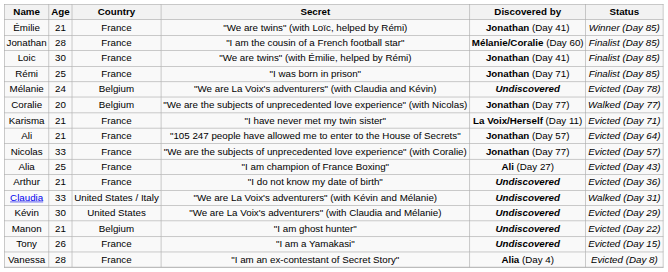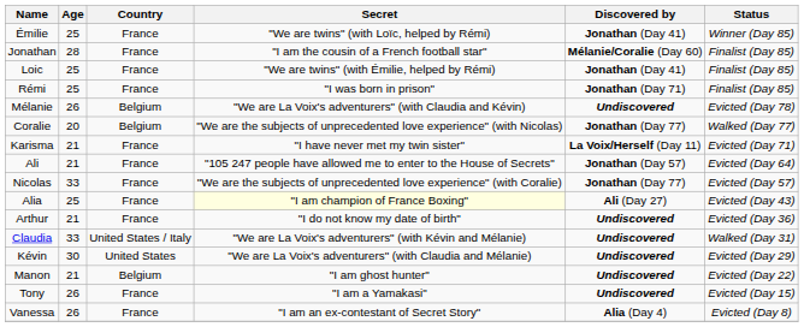 <table class="wikitable sortable centre" style="text-align:center;font-size:100%;">
 <tr>
 <th>Name</th>
 <th>Age</th>
 <th>Country</th>
 <th>Secret</th>
 <th>Discovered by</th>
 <th>Status</th>
 </tr>
 <tr>
 <td>Émilie</td>
-<td>21</td>
+<td>25</td>
 <td>France</td>
 <td>"We are twins" (with Loïc, helped by Rémi)</td>
 <td><strong>Jonathan</strong> (Day 41)</td>
 <td><em>Winner (Day 85)</em></td>
 </tr>
 <tr>
 <td>Jonathan</td>
 <td>28</td>
 <td>France</td>
 <td>"I am the cousin of a French football star"</td>
 <td><strong>Mélanie/Coralie</strong> (Day 60)</td>
 <td><em>Finalist (Day 85)</em></td>
 </tr>
 <tr>
 <td>Loic</td>
-<td>30</td>
+<td>25</td>
 <td>France</td>
 <td>"We are twins" (with Émilie, helped by Rémi)</td>
 <td><strong>Jonathan</strong> (Day 41)</td>
 <td><em>Finalist (Day 85)</em></td>
 </tr>
 <tr>
 <td>Rémi</td>
 <td>25</td>
 <td>France</td>
 <td>"I was born in prison"</td>
 <td><strong>Jonathan</strong> (Day 71)</td>
 <td><em>Finalist (Day 85)</em></td>
 </tr>
 <tr>
 <td>Mélanie</td>
-<td>24</td>
+<td>26</td>
 <td>Belgium</td>
 <td>"We are La Voix's adventurers" (with Claudia and Kévin)</td>
 <td><strong><em>Undiscovered</em></strong></td>
 <td><em>Evicted (Day 78)</em></td>
 </tr>
 <tr>
 <td>Coralie</td>
 <td>20</td>
 <td>Belgium</td>
 <td>"We are the subjects of unprecedented love experience" (with Nicolas)</td>
 <td><strong>Jonathan</strong> (Day 77)</td>
 <td><em>Walked (Day 77)</em></td>
 </tr>
 <tr>
 <td>Karisma</td>
 <td>21</td>
 <td>France</td>
 <td>"I have never met my twin sister"</td>
 <td><strong>La Voix/Herself</strong> (Day 11)</td>
 <td><em>Evicted (Day 71)</em></td>
 </tr>
 <tr>
 <td>Ali</td>
 <td>21</td>
 <td>France</td>
 <td>"105 247 people have allowed me to enter to the House of Secrets"</td>
 <td><strong>Jonathan</strong> (Day 57)</td>
 <td><em>Evicted (Day 64)</em></td>
 </tr>
 <tr>
 <td>Nicolas</td>
 <td>33</td>
 <td>France</td>
 <td>"We are the subjects of unprecedented love experience" (with Coralie)</td>
 <td><strong>Jonathan</strong> (Day 77)</td>
 <td><em>Evicted (Day 57)</em></td>
 </tr>
 <tr>
 <td>Alia</td>
 <td>25</td>
 <td>France</td>
-<td>"I am champion of France Boxing"</td>
+<td style="background: lightyellow;">"I am champion of France Boxing"</td>
 <td><strong>Ali</strong> (Day 27)</td>
 <td><em>Evicted (Day 43)</em></td>
 </tr>
 <tr>
 <td>Arthur</td>
 <td>21</td>
 <td>France</td>
 <td>"I do not know my date of birth"</td>
 <td><strong><em>Undiscovered</em></strong></td>
 <td><em>Evicted (Day 36)</em></td>
 </tr>
 <tr>
 <td><a href='#'>Claudia</a></td>
 <td>33</td>
 <td>United States / Italy</td>
 <td>"We are La Voix's adventurers" (with Kévin and Mélanie)</td>
 <td><strong><em>Undiscovered</em></strong></td>
 <td><em>Walked (Day 31)</em></td>
 </tr>
 <tr>
 <td>Kévin</td>
 <td>30</td>
 <td>United States</td>
 <td>"We are La Voix's adventurers" (with Claudia and Mélanie)</td>
 <td><strong><em>Undiscovered</em></strong></td>
 <td><em>Evicted (Day 29)</em></td>
 </tr>
 <tr>
 <td>Manon</td>
 <td>21</td>
 <td>Belgium</td>
 <td>"I am ghost hunter"</td>
 <td><strong><em>Undiscovered</em></strong></td>
 <td><em>Evicted (Day 22)</em></td>
 </tr>
 <tr>
 <td>Tony</td>
 <td>26</td>
 <td>France</td>
 <td>"I am a Yamakasi"</td>
 <td><strong><em>Undiscovered</em></strong></td>
 <td><em>Evicted (Day 15)</em></td>
 </tr>
 <tr>
 <td>Vanessa</td>
-<td>28</td>
+<td>26</td>
 <td>France</td>
 <td>"I am an ex-contestant of Secret Story"</td>
 <td><strong>Alia</strong> (Day 4)</td>
 <td><em>Evicted (Day 8)</em></td>
 </tr>
 <tr>
 </tr>
 </table>
